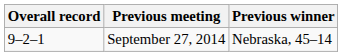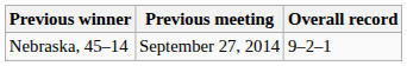 <table class="wikitable">
 <tr>
+<th>Previous winner</th>
+<th>Previous meeting</th>
 <th>Overall record</th>
-<th>Previous meeting</th>
-<th>Previous winner</th>
 </tr>
 <tr>
+<td>Nebraska, 45–14</td>
+<td>September 27, 2014</td>
 <td>9–2–1</td>
-<td>September 27, 2014</td>
-<td>Nebraska, 45–14</td>
 </tr>
 </table>
